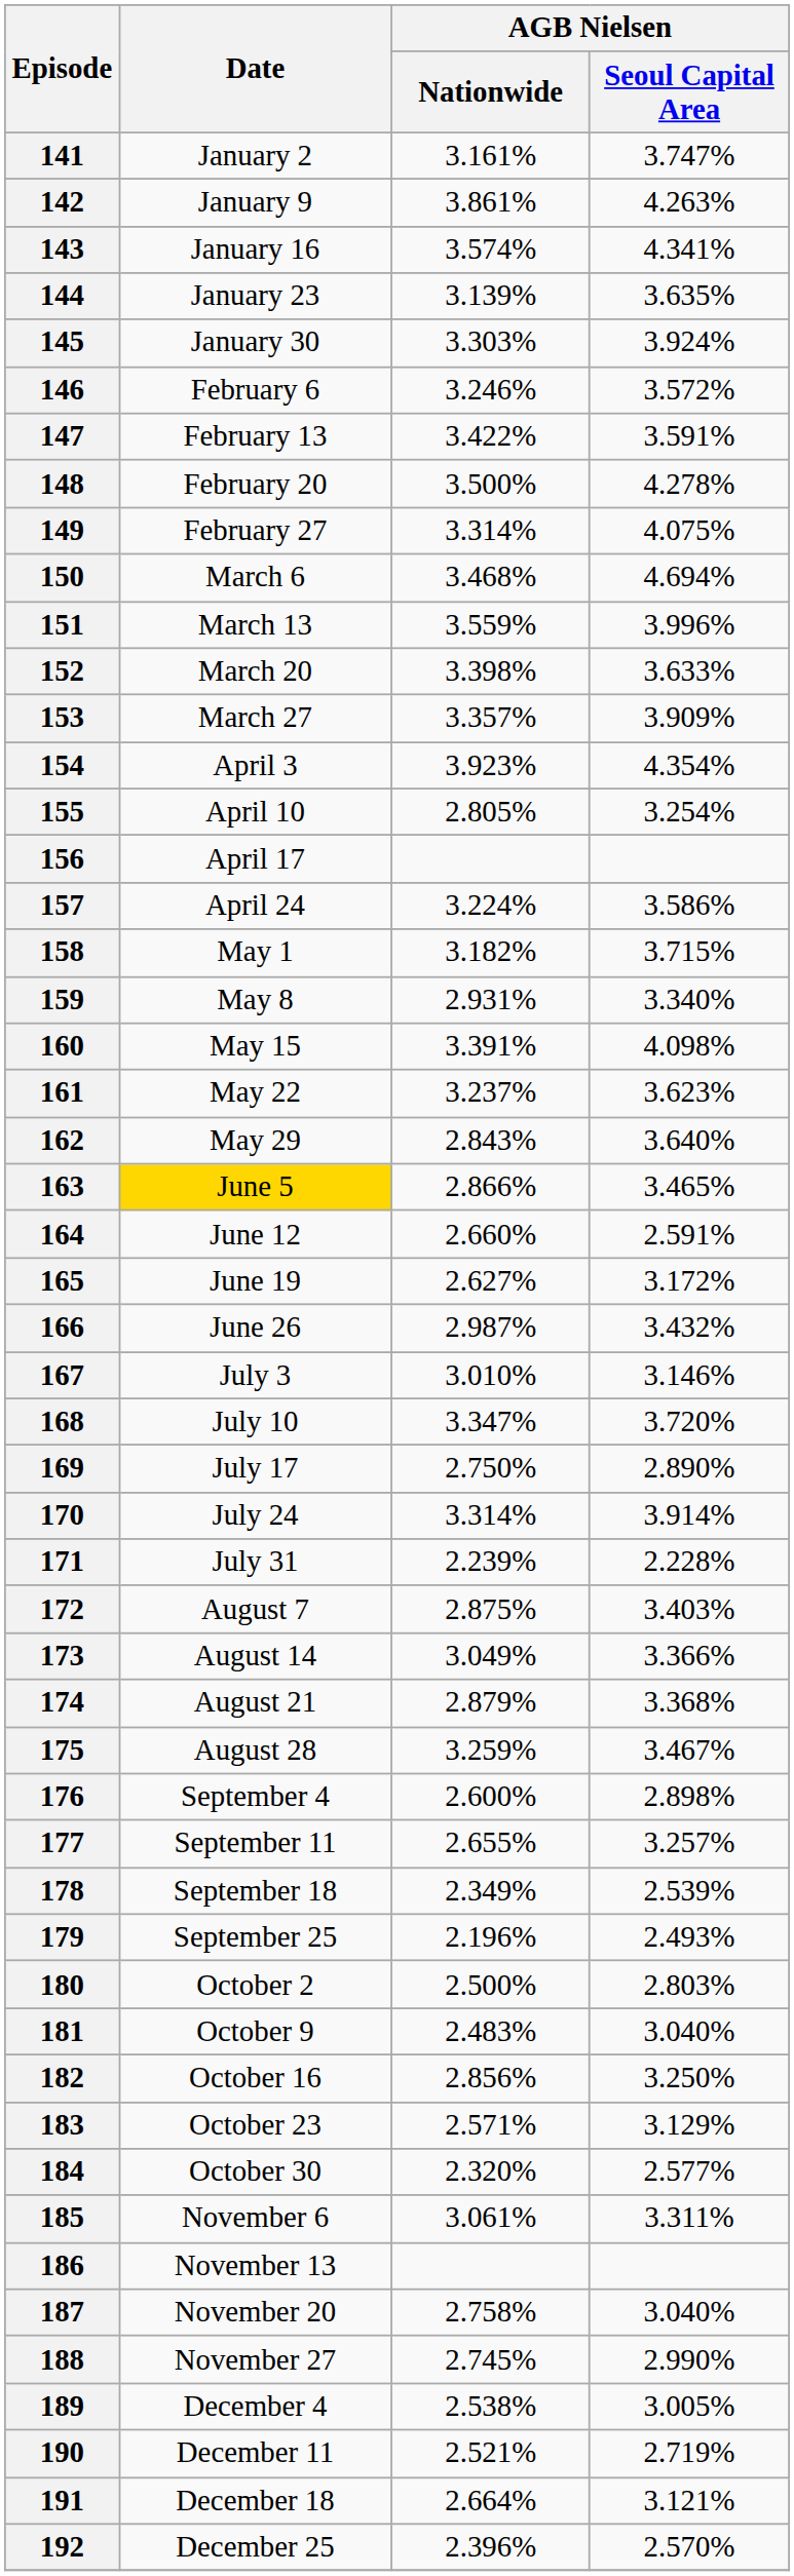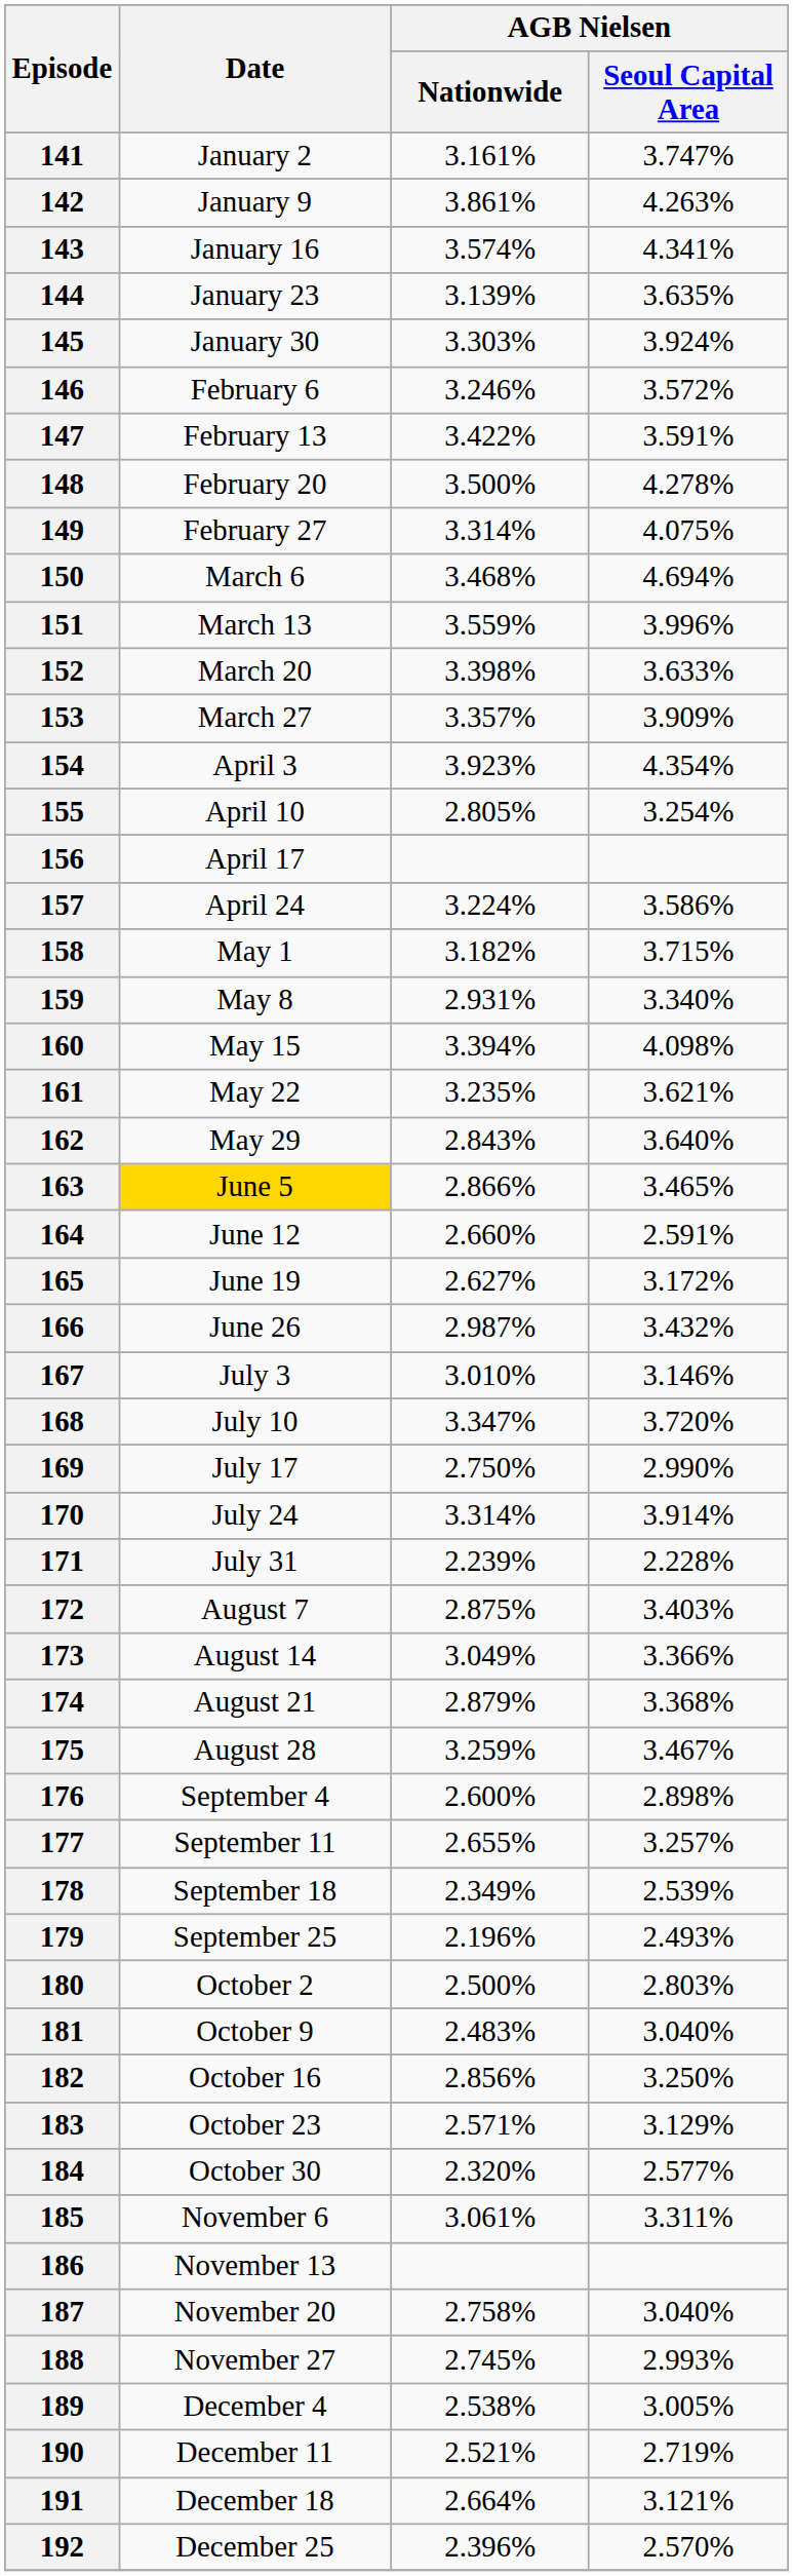 <table Class="wikitable sortable" style="text-align:center">
 <tr>
 <th rowspan=2>Episode</th>
 <th rowspan=2 style="width:140px;">Date</th>
 <th colspan=2 style="width:110px;">AGB Nielsen<br></th>
 </tr>
 <tr>
 <th width=100>Nationwide</th>
 <th width=100><a href='#'>Seoul Capital Area</a></th>
 </tr>
 <tr>
 <th>141</th>
 <td>January 2</td>
 <td>3.161%</td>
 <td>3.747%</td>
 </tr>
 <tr>
 <th>142</th>
 <td>January 9</td>
 <td>3.861%</td>
 <td>4.263%</td>
 </tr>
 <tr>
 <th>143</th>
 <td>January 16</td>
 <td>3.574%</td>
 <td>4.341%</td>
 </tr>
 <tr>
 <th>144</th>
 <td>January 23</td>
 <td>3.139%</td>
 <td>3.635%</td>
 </tr>
 <tr>
 <th>145</th>
 <td>January 30</td>
 <td>3.303%</td>
 <td>3.924%</td>
 </tr>
 <tr>
 <th>146</th>
 <td>February 6</td>
 <td>3.246%</td>
 <td>3.572%</td>
 </tr>
 <tr>
 <th>147</th>
 <td>February 13</td>
 <td>3.422%</td>
 <td>3.591%</td>
 </tr>
 <tr>
 <th>148</th>
 <td>February 20</td>
 <td>3.500%</td>
 <td>4.278%</td>
 </tr>
 <tr>
 <th>149</th>
 <td>February 27</td>
 <td>3.314%</td>
 <td>4.075%</td>
 </tr>
 <tr>
 <th>150</th>
 <td>March 6</td>
 <td>3.468%</td>
 <td>4.694%</td>
 </tr>
 <tr>
 <th>151</th>
 <td>March 13</td>
 <td>3.559%</td>
 <td>3.996%</td>
 </tr>
 <tr>
 <th>152</th>
 <td>March 20</td>
 <td>3.398%</td>
 <td>3.633%</td>
 </tr>
 <tr>
 <th>153</th>
 <td>March 27</td>
 <td>3.357%</td>
 <td>3.909%</td>
 </tr>
 <tr>
 <th>154</th>
 <td>April 3</td>
 <td>3.923%</td>
 <td>4.354%</td>
 </tr>
 <tr>
 <th>155</th>
 <td>April 10</td>
 <td>2.805%</td>
 <td>3.254%</td>
 </tr>
 <tr>
 <th>156</th>
 <td>April 17</td>
 <td></td>
 <td></td>
 </tr>
 <tr>
 <th>157</th>
 <td>April 24</td>
 <td>3.224%</td>
 <td>3.586%</td>
 </tr>
 <tr>
 <th>158</th>
 <td>May 1</td>
 <td>3.182%</td>
 <td>3.715%</td>
 </tr>
 <tr>
 <th>159</th>
 <td>May 8</td>
 <td>2.931%</td>
 <td>3.340%</td>
 </tr>
 <tr>
 <th>160</th>
 <td>May 15</td>
-<td>3.391%</td>
+<td>3.394%</td>
 <td>4.098%</td>
 </tr>
 <tr>
 <th>161</th>
 <td>May 22</td>
-<td>3.237%</td>
-<td>3.623%</td>
+<td>3.235%</td>
+<td>3.621%</td>
 </tr>
 <tr>
 <th>162</th>
 <td>May 29</td>
 <td>2.843%</td>
 <td>3.640%</td>
 </tr>
 <tr>
 <th>163</th>
 <td style="background: gold;">June 5</td>
 <td>2.866%</td>
 <td>3.465%</td>
 </tr>
 <tr>
 <th>164</th>
 <td>June 12</td>
 <td>2.660%</td>
 <td>2.591%</td>
 </tr>
 <tr>
 <th>165</th>
 <td>June 19</td>
 <td>2.627%</td>
 <td>3.172%</td>
 </tr>
 <tr>
 <th>166</th>
 <td>June 26</td>
 <td>2.987%</td>
 <td>3.432%</td>
 </tr>
 <tr>
 <th>167</th>
 <td>July 3</td>
 <td>3.010%</td>
 <td>3.146%</td>
 </tr>
 <tr>
 <th>168</th>
 <td>July 10</td>
 <td>3.347%</td>
 <td>3.720%</td>
 </tr>
 <tr>
 <th>169</th>
 <td>July 17</td>
 <td>2.750%</td>
-<td>2.890%</td>
+<td>2.990%</td>
 </tr>
 <tr>
 <th>170</th>
 <td>July 24</td>
 <td>3.314%</td>
 <td>3.914%</td>
 </tr>
 <tr>
 <th>171</th>
 <td>July 31</td>
 <td>2.239%</td>
 <td>2.228%</td>
 </tr>
 <tr>
 <th>172</th>
 <td>August 7</td>
 <td>2.875%</td>
 <td>3.403%</td>
 </tr>
 <tr>
 <th>173</th>
 <td>August 14</td>
 <td>3.049%</td>
 <td>3.366%</td>
 </tr>
 <tr>
 <th>174</th>
 <td>August 21</td>
 <td>2.879%</td>
 <td>3.368%</td>
 </tr>
 <tr>
 <th>175</th>
 <td>August 28</td>
 <td>3.259%</td>
 <td>3.467%</td>
 </tr>
 <tr>
 <th>176</th>
 <td>September 4</td>
 <td>2.600%</td>
 <td>2.898%</td>
 </tr>
 <tr>
 <th>177</th>
 <td>September 11</td>
 <td>2.655%</td>
 <td>3.257%</td>
 </tr>
 <tr>
 <th>178</th>
 <td>September 18</td>
 <td>2.349%</td>
 <td>2.539%</td>
 </tr>
 <tr>
 <th>179</th>
 <td>September 25</td>
 <td>2.196%</td>
 <td>2.493%</td>
 </tr>
 <tr>
 <th>180</th>
 <td>October 2</td>
 <td>2.500%</td>
 <td>2.803%</td>
 </tr>
 <tr>
 <th>181</th>
 <td>October 9</td>
 <td>2.483%</td>
 <td>3.040%</td>
 </tr>
 <tr>
 <th>182</th>
 <td>October 16</td>
 <td>2.856%</td>
 <td>3.250%</td>
 </tr>
 <tr>
 <th>183</th>
 <td>October 23</td>
 <td>2.571%</td>
 <td>3.129%</td>
 </tr>
 <tr>
 <th>184</th>
 <td>October 30</td>
 <td>2.320%</td>
 <td>2.577%</td>
 </tr>
 <tr>
 <th>185</th>
 <td>November 6</td>
 <td>3.061%</td>
 <td>3.311%</td>
 </tr>
 <tr>
 <th>186</th>
 <td>November 13</td>
 <td></td>
 <td></td>
 </tr>
 <tr>
 <th>187</th>
 <td>November 20</td>
 <td>2.758%</td>
 <td>3.040%</td>
 </tr>
 <tr>
 <th>188</th>
 <td>November 27</td>
 <td>2.745%</td>
-<td>2.990%</td>
+<td>2.993%</td>
 </tr>
 <tr>
 <th>189</th>
 <td>December 4</td>
 <td>2.538%</td>
 <td>3.005%</td>
 </tr>
 <tr>
 <th>190</th>
 <td>December 11</td>
 <td>2.521%</td>
 <td>2.719%</td>
 </tr>
 <tr>
 <th>191</th>
 <td>December 18</td>
 <td>2.664%</td>
 <td>3.121%</td>
 </tr>
 <tr>
 <th>192</th>
 <td>December 25</td>
 <td>2.396%</td>
 <td>2.570%</td>
 </tr>
 <tr>
 </tr>
 </table>
